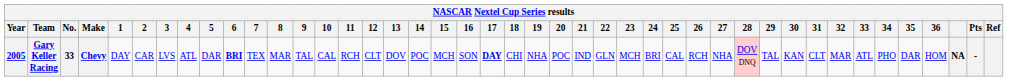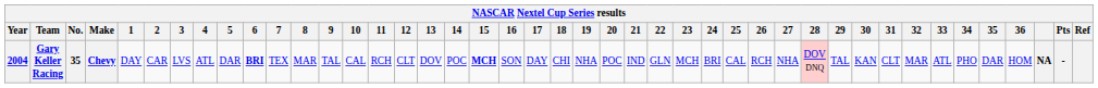 <table class="wikitable" style="text-align:center; font-size:75%">
 <tr>
 <th colspan=45><a href='#'>NASCAR</a> <a href='#'>Nextel Cup Series</a> results</th>
 </tr>
 <tr>
 <th>Year</th>
 <th>Team</th>
 <th>No.</th>
 <th>Make</th>
 <th>1</th>
 <th>2</th>
 <th>3</th>
 <th>4</th>
 <th>5</th>
 <th>6</th>
 <th>7</th>
 <th>8</th>
 <th>9</th>
 <th>10</th>
 <th>11</th>
 <th>12</th>
 <th>13</th>
 <th>14</th>
 <th>15</th>
 <th>16</th>
 <th>17</th>
 <th>18</th>
 <th>19</th>
 <th>20</th>
 <th>21</th>
 <th>22</th>
 <th>23</th>
 <th>24</th>
 <th>25</th>
 <th>26</th>
 <th>27</th>
 <th>28</th>
 <th>29</th>
 <th>30</th>
 <th>31</th>
 <th>32</th>
 <th>33</th>
 <th>34</th>
 <th>35</th>
 <th>36</th>
 <th></th>
 <th>Pts</th>
 <th>Ref</th>
 </tr>
 <tr>
-<th><a href='#'>2005</a></th>
+<th><a href='#'>2004</a></th>
 <th><a href='#'>Gary Keller Racing</a></th>
-<th>33</th>
+<th>35</th>
 <th><a href='#'>Chevy</a></th>
 <td><a href='#'>DAY</a></td>
 <td><a href='#'>CAR</a></td>
 <td><a href='#'>LVS</a></td>
 <td><a href='#'>ATL</a></td>
 <td><a href='#'>DAR</a></td>
 <td><strong><a href='#'>BRI</a></strong></td>
 <td><a href='#'>TEX</a></td>
 <td><a href='#'>MAR</a></td>
 <td><a href='#'>TAL</a></td>
 <td><a href='#'>CAL</a></td>
 <td><a href='#'>RCH</a></td>
 <td><a href='#'>CLT</a></td>
 <td><a href='#'>DOV</a></td>
 <td><a href='#'>POC</a></td>
-<td><a href='#'>MCH</a></td>
+<td><strong><a href='#'>MCH</a></strong></td>
 <td><a href='#'>SON</a></td>
-<td><strong><a href='#'>DAY</a></strong></td>
+<td><a href='#'>DAY</a></td>
 <td><a href='#'>CHI</a></td>
 <td><a href='#'>NHA</a></td>
 <td><a href='#'>POC</a></td>
 <td><a href='#'>IND</a></td>
 <td><a href='#'>GLN</a></td>
 <td><a href='#'>MCH</a></td>
 <td><a href='#'>BRI</a></td>
 <td><a href='#'>CAL</a></td>
 <td><a href='#'>RCH</a></td>
 <td><a href='#'>NHA</a></td>
 <td style="background:#FFCFCF;"><a href='#'>DOV</a><br><small>DNQ</small></td>
 <td><a href='#'>TAL</a></td>
 <td><a href='#'>KAN</a></td>
 <td><a href='#'>CLT</a></td>
 <td><a href='#'>MAR</a></td>
 <td><a href='#'>ATL</a></td>
 <td><a href='#'>PHO</a></td>
 <td><a href='#'>DAR</a></td>
 <td><a href='#'>HOM</a></td>
 <th>NA</th>
 <th>-</th>
 <th></th>
 </tr>
 </table>
